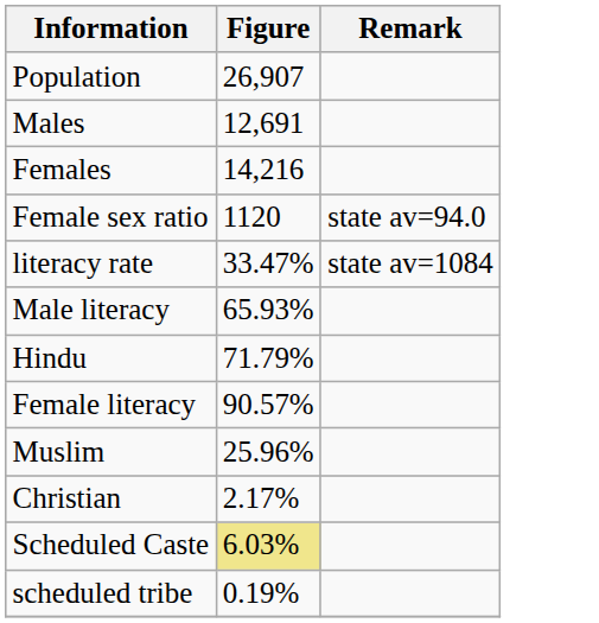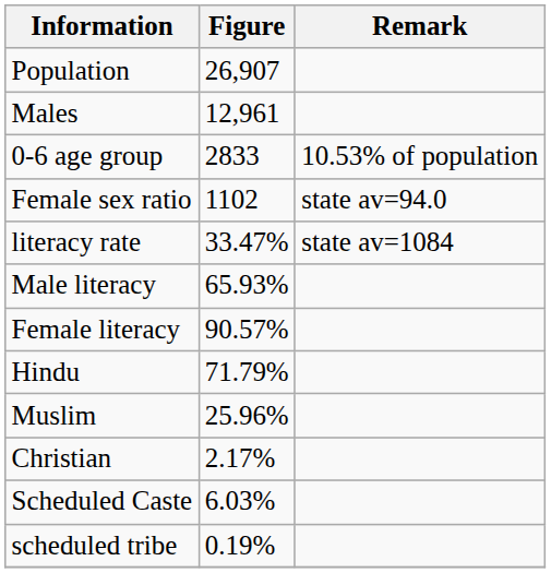 <table class="wikitable">
 <tr>
 <th>Information</th>
 <th>Figure</th>
 <th>Remark</th>
 </tr>
 <tr>
 <td>Population</td>
 <td>26,907</td>
 <td></td>
 </tr>
 <tr>
 <td>Males</td>
-<td>12,691</td>
+<td>12,961</td>
 <td></td>
 </tr>
 <tr>
-<td>Females</td>
-<td>14,216</td>
-<td></td>
+<td>0-6 age group</td>
+<td>2833</td>
+<td>10.53% of  population</td>
 </tr>
 <tr>
 <td>Female sex    ratio</td>
-<td>1120</td>
+<td>1102</td>
 <td>state av=94.0</td>
 </tr>
 <tr>
 <td>literacy rate</td>
 <td>33.47%</td>
 <td>state av=1084</td>
 </tr>
 <tr>
 <td>Male literacy</td>
 <td>65.93%</td>
 <td></td>
 </tr>
 <tr>
-<td>Hindu</td>
-<td>71.79%</td>
+<td>Female literacy</td>
+<td>90.57%</td>
 <td></td>
 </tr>
 <tr>
-<td>Female literacy</td>
-<td>90.57%</td>
+<td>Hindu</td>
+<td>71.79%</td>
 <td></td>
 </tr>
 <tr>
 <td>Muslim</td>
 <td>25.96%</td>
 <td></td>
 </tr>
 <tr>
 <td>Christian</td>
 <td>2.17%</td>
 <td></td>
 </tr>
 <tr>
 <td>Scheduled Caste</td>
-<td style="background: khaki;">6.03%</td>
+<td>6.03%</td>
 <td></td>
 </tr>
 <tr>
 <td>scheduled tribe</td>
 <td>0.19%</td>
 <td></td>
 </tr>
 <tr>
 </tr>
 </table>
